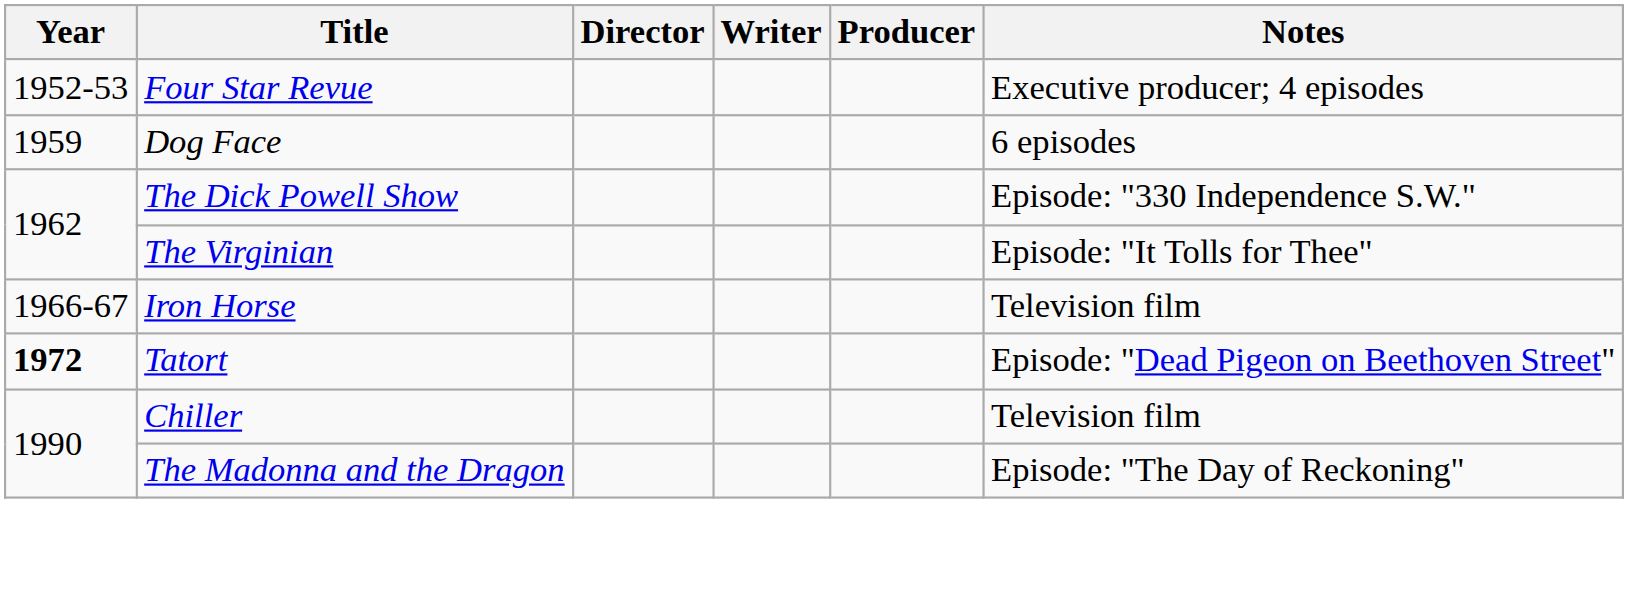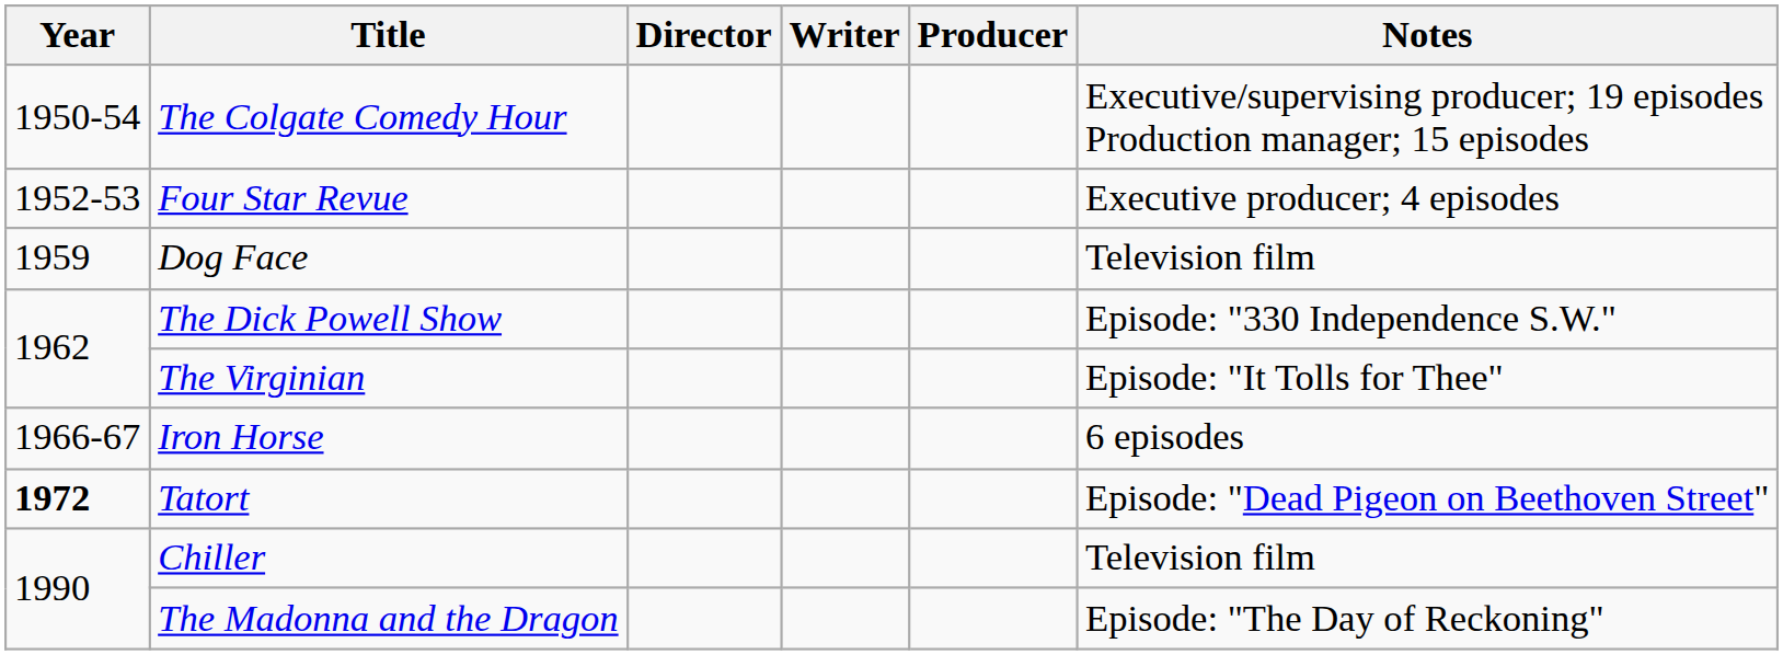 <table class="wikitable sortable">
 <tr>
 <th>Year</th>
 <th>Title</th>
 <th>Director</th>
 <th>Writer</th>
 <th>Producer</th>
 <th class="unsortable">Notes</th>
+</tr>
+<tr>
+<td>1950-54</td>
+<td><em><a href='#'>The Colgate Comedy Hour</a></em></td>
+<td></td>
+<td></td>
+<td></td>
+<td>Executive/supervising producer; 19 episodes<br>Production manager; 15 episodes</td>
 </tr>
 <tr>
 <td>1952-53</td>
 <td><em><a href='#'>Four Star Revue</a></em></td>
 <td></td>
 <td></td>
 <td></td>
 <td>Executive producer; 4 episodes</td>
 </tr>
 <tr>
 <td>1959</td>
 <td><em>Dog Face</em></td>
 <td></td>
 <td></td>
 <td></td>
-<td>6 episodes</td>
+<td>Television film</td>
 </tr>
 <tr>
 <td rowspan="2">1962</td>
 <td><em><a href='#'>The Dick Powell Show</a></em></td>
 <td></td>
 <td></td>
 <td></td>
 <td>Episode: "330 Independence S.W."</td>
 </tr>
 <tr>
 <td><a href='#'><em>The Virginian</em></a></td>
 <td></td>
 <td></td>
 <td></td>
 <td>Episode: "It Tolls for Thee"</td>
 </tr>
 <tr>
 <td>1966-67</td>
 <td><a href='#'><em>Iron Horse</em></a></td>
 <td></td>
 <td></td>
 <td></td>
-<td>Television film</td>
+<td>6 episodes</td>
 </tr>
 <tr>
 <td><strong>1972</strong></td>
 <td><em><a href='#'>Tatort</a></em></td>
 <td></td>
 <td></td>
 <td></td>
 <td>Episode: "<a href='#'>Dead Pigeon on Beethoven Street</a>"</td>
 </tr>
 <tr>
 <td rowspan="2">1990</td>
 <td><a href='#'><em>Chiller</em></a></td>
 <td></td>
 <td></td>
 <td></td>
 <td>Television film</td>
 </tr>
 <tr>
 <td><em><a href='#'>The Madonna and the Dragon</a></em></td>
 <td></td>
 <td></td>
 <td></td>
 <td>Episode: "The Day of Reckoning"</td>
 </tr>
 </table>
